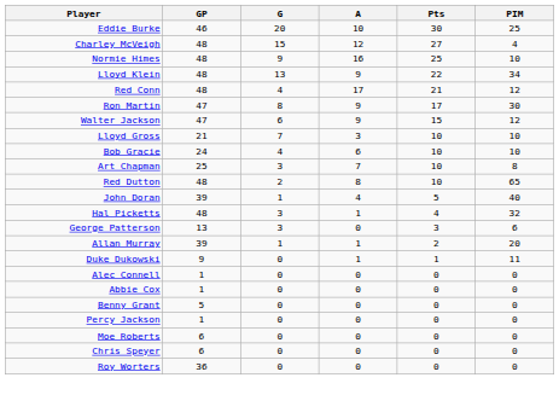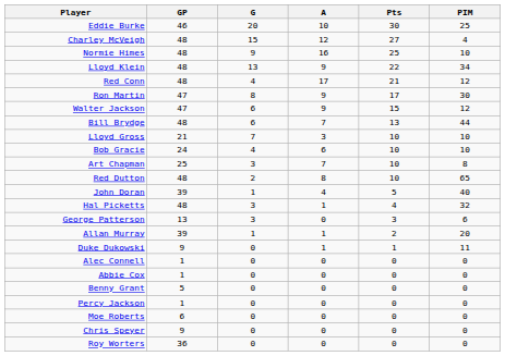 <table class="wikitable sortable" width="60%">
 <tr ALIGN="center">
 <th bgcolor="#DDDDFF" width="10%">Player</th>
 <th bgcolor="#DDDDFF" width="5%">GP</th>
 <th bgcolor="#DDDDFF" width="5%">G</th>
 <th bgcolor="#DDDDFF" width="5%">A</th>
 <th bgcolor="#DDDDFF" width="5%">Pts</th>
 <th bgcolor="#DDDDFF" width="5%">PIM</th>
 </tr>
 <tr align="center">
 <td align="right"><a href='#'>Eddie Burke</a></td>
 <td>46</td>
 <td>20</td>
 <td>10</td>
 <td>30</td>
 <td>25</td>
 </tr>
 <tr align="center">
 <td align="right"><a href='#'>Charley McVeigh</a></td>
 <td>48</td>
 <td>15</td>
 <td>12</td>
 <td>27</td>
 <td>4</td>
 </tr>
 <tr align="center">
 <td align="right"><a href='#'>Normie Himes</a></td>
 <td>48</td>
 <td>9</td>
 <td>16</td>
 <td>25</td>
 <td>10</td>
 </tr>
 <tr align="center">
 <td align="right"><a href='#'>Lloyd Klein</a></td>
 <td>48</td>
 <td>13</td>
 <td>9</td>
 <td>22</td>
 <td>34</td>
 </tr>
 <tr align="center">
 <td align="right"><a href='#'>Red Conn</a></td>
 <td>48</td>
 <td>4</td>
 <td>17</td>
 <td>21</td>
 <td>12</td>
 </tr>
 <tr align="center">
 <td align="right"><a href='#'>Ron Martin</a></td>
 <td>47</td>
 <td>8</td>
 <td>9</td>
 <td>17</td>
 <td>30</td>
 </tr>
 <tr align="center">
 <td align="right"><a href='#'>Walter Jackson</a></td>
 <td>47</td>
 <td>6</td>
 <td>9</td>
 <td>15</td>
 <td>12</td>
+</tr>
+<tr align="center">
+<td align="right"><a href='#'>Bill Brydge</a></td>
+<td>48</td>
+<td>6</td>
+<td>7</td>
+<td>13</td>
+<td>44</td>
 </tr>
 <tr align="center">
 <td align="right"><a href='#'>Lloyd Gross</a></td>
 <td>21</td>
 <td>7</td>
 <td>3</td>
 <td>10</td>
 <td>10</td>
 </tr>
 <tr align="center">
 <td align="right"><a href='#'>Bob Gracie</a></td>
 <td>24</td>
 <td>4</td>
 <td>6</td>
 <td>10</td>
 <td>10</td>
 </tr>
 <tr align="center">
 <td align="right"><a href='#'>Art Chapman</a></td>
 <td>25</td>
 <td>3</td>
 <td>7</td>
 <td>10</td>
 <td>8</td>
 </tr>
 <tr align="center">
 <td align="right"><a href='#'>Red Dutton</a></td>
 <td>48</td>
 <td>2</td>
 <td>8</td>
 <td>10</td>
 <td>65</td>
 </tr>
 <tr align="center">
 <td align="right"><a href='#'>John Doran</a></td>
 <td>39</td>
 <td>1</td>
 <td>4</td>
 <td>5</td>
 <td>40</td>
 </tr>
 <tr align="center">
 <td align="right"><a href='#'>Hal Picketts</a></td>
 <td>48</td>
 <td>3</td>
 <td>1</td>
 <td>4</td>
 <td>32</td>
 </tr>
 <tr align="center">
 <td align="right"><a href='#'>George Patterson</a></td>
 <td>13</td>
 <td>3</td>
 <td>0</td>
 <td>3</td>
 <td>6</td>
 </tr>
 <tr align="center">
 <td align="right"><a href='#'>Allan Murray</a></td>
 <td>39</td>
 <td>1</td>
 <td>1</td>
 <td>2</td>
 <td>20</td>
 </tr>
 <tr align="center">
 <td align="right"><a href='#'>Duke Dukowski</a></td>
 <td>9</td>
 <td>0</td>
 <td>1</td>
 <td>1</td>
 <td>11</td>
 </tr>
 <tr align="center">
 <td align="right"><a href='#'>Alec Connell</a></td>
 <td>1</td>
 <td>0</td>
 <td>0</td>
 <td>0</td>
 <td>0</td>
 </tr>
 <tr align="center">
 <td align="right"><a href='#'>Abbie Cox</a></td>
 <td>1</td>
 <td>0</td>
 <td>0</td>
 <td>0</td>
 <td>0</td>
 </tr>
 <tr align="center">
 <td align="right"><a href='#'>Benny Grant</a></td>
 <td>5</td>
 <td>0</td>
 <td>0</td>
 <td>0</td>
 <td>0</td>
 </tr>
 <tr align="center">
 <td align="right"><a href='#'>Percy Jackson</a></td>
 <td>1</td>
 <td>0</td>
 <td>0</td>
 <td>0</td>
 <td>0</td>
 </tr>
 <tr align="center">
 <td align="right"><a href='#'>Moe Roberts</a></td>
 <td>6</td>
 <td>0</td>
 <td>0</td>
 <td>0</td>
 <td>0</td>
 </tr>
 <tr align="center">
 <td align="right"><a href='#'>Chris Speyer</a></td>
-<td>6</td>
+<td>9</td>
 <td>0</td>
 <td>0</td>
 <td>0</td>
 <td>0</td>
 </tr>
 <tr align="center">
 <td align="right"><a href='#'>Roy Worters</a></td>
 <td>36</td>
 <td>0</td>
 <td>0</td>
 <td>0</td>
 <td>0</td>
 </tr>
 </table>
